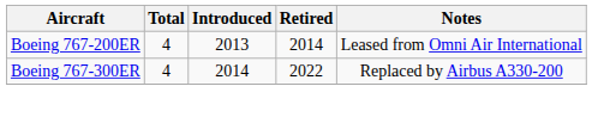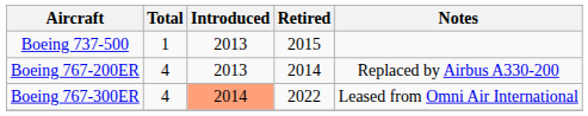 <table class="wikitable" style="margin:0.5em auto; text-align:center">
 <tr>
 <th>Aircraft</th>
 <th>Total</th>
 <th>Introduced</th>
 <th>Retired</th>
 <th>Notes</th>
 </tr>
 <tr>
+<td><a href='#'>Boeing 737-500</a></td>
+<td>1</td>
+<td>2013</td>
+<td>2015</td>
+<td></td>
+</tr>
+<tr>
 <td><a href='#'>Boeing 767-200ER</a></td>
 <td>4</td>
 <td>2013</td>
 <td>2014</td>
-<td>Leased from <a href='#'>Omni Air International</a></td>
+<td>Replaced by <a href='#'>Airbus A330-200</a></td>
 </tr>
 <tr>
 <td><a href='#'>Boeing 767-300ER</a></td>
 <td>4</td>
-<td>2014</td>
+<td style="background: lightsalmon;">2014</td>
 <td>2022</td>
-<td>Replaced by <a href='#'>Airbus A330-200</a></td>
+<td>Leased from <a href='#'>Omni Air International</a></td>
 </tr>
 <tr>
 </tr>
 </table>
